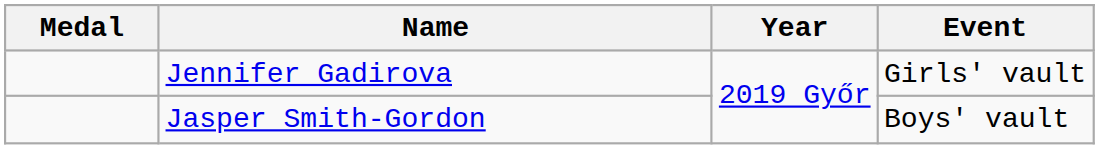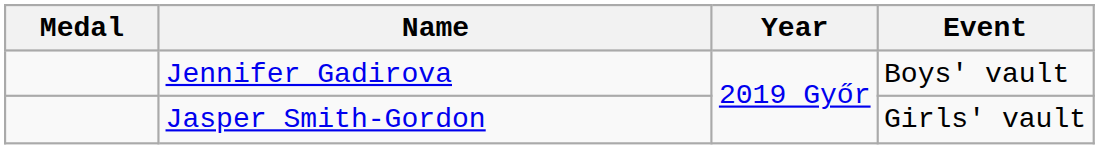 <table class="wikitable sortable">
 <tr>
 <th style="width:5em;">Medal</th>
 <th width=250>Name</th>
 <th>Year</th>
 <th>Event</th>
 </tr>
 <tr>
 <td></td>
 <td><a href='#'>Jennifer Gadirova</a></td>
 <td rowspan="2"> <a href='#'>2019 Győr</a></td>
-<td>Girls' vault</td>
+<td>Boys' vault</td>
 </tr>
 <tr>
 <td></td>
 <td><a href='#'>Jasper Smith-Gordon</a></td>
-<td>Boys' vault</td>
+<td>Girls' vault</td>
 </tr>
 </table>
